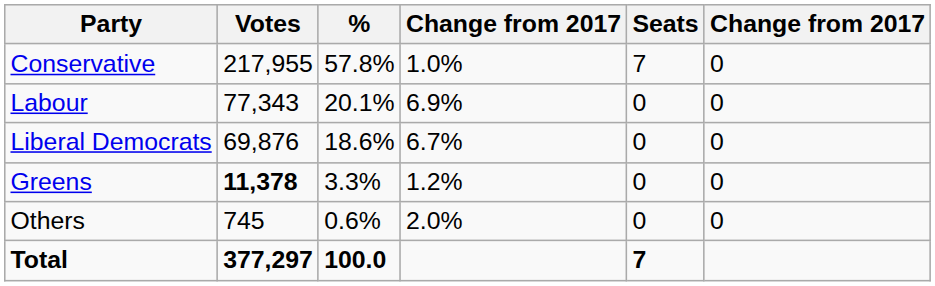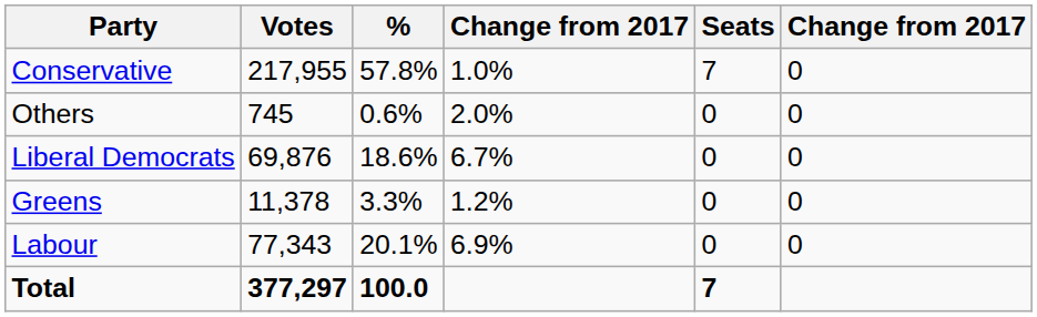 <table class="wikitable">
 <tr>
 <th>Party</th>
 <th>Votes</th>
 <th>%</th>
 <th>Change from 2017</th>
 <th>Seats</th>
 <th>Change from 2017</th>
 </tr>
 <tr>
 <td><a href='#'>Conservative</a></td>
 <td>217,955</td>
 <td>57.8%</td>
 <td>1.0%</td>
 <td>7</td>
 <td>0</td>
 </tr>
 <tr>
-<td><a href='#'>Labour</a></td>
-<td>77,343</td>
-<td>20.1%</td>
-<td>6.9%</td>
+<td>Others</td>
+<td>745</td>
+<td>0.6%</td>
+<td>2.0%</td>
 <td>0</td>
 <td>0</td>
 </tr>
 <tr>
 <td><a href='#'>Liberal Democrats</a></td>
 <td>69,876</td>
 <td>18.6%</td>
 <td>6.7%</td>
 <td>0</td>
 <td>0</td>
 </tr>
 <tr>
 <td><a href='#'>Greens</a></td>
-<td><strong>11,378</strong></td>
+<td>11,378</td>
 <td>3.3%</td>
 <td>1.2%</td>
 <td>0</td>
 <td>0</td>
 </tr>
 <tr>
-<td>Others</td>
-<td>745</td>
-<td>0.6%</td>
-<td>2.0%</td>
+<td><a href='#'>Labour</a></td>
+<td>77,343</td>
+<td>20.1%</td>
+<td>6.9%</td>
 <td>0</td>
 <td>0</td>
 </tr>
 <tr>
 <td><strong>Total</strong></td>
 <td><strong>377,297</strong></td>
 <td><strong>100.0</strong></td>
 <td></td>
 <td><strong>7</strong></td>
 <td></td>
 </tr>
 </table>
